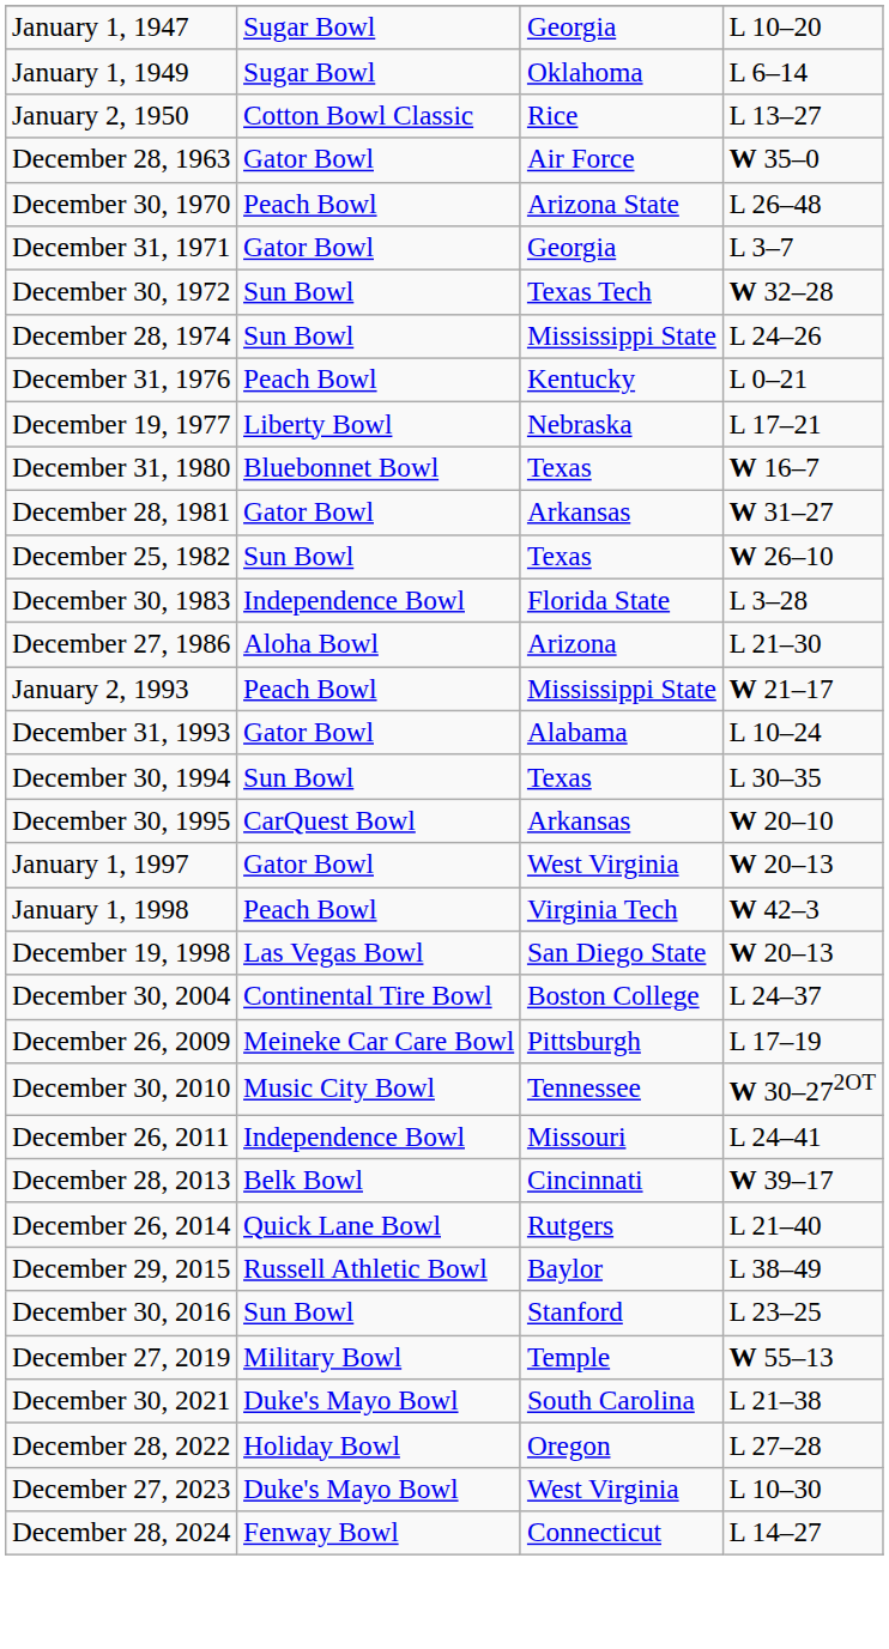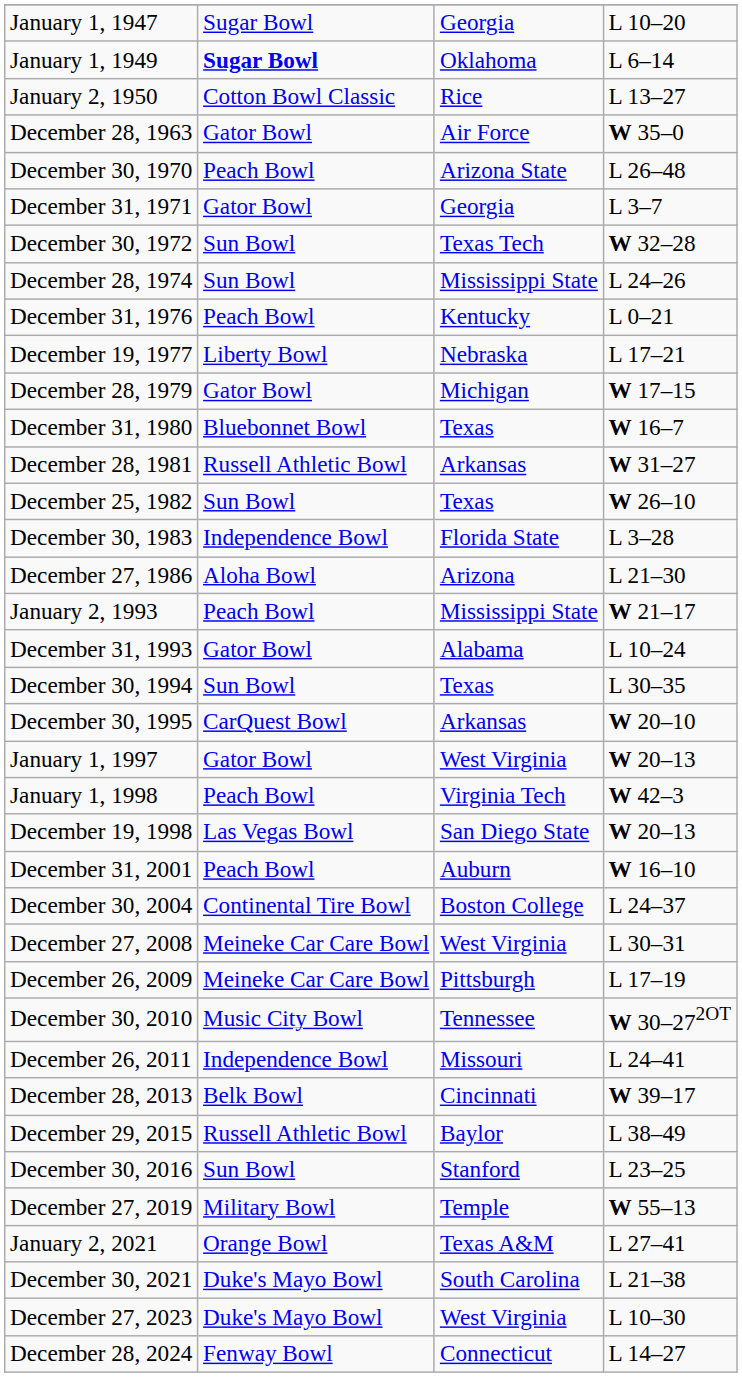 <table class="wikitable">
 <tr>
 </tr>
 <tr>
 <td>January 1, 1947</td>
 <td><a href='#'>Sugar Bowl</a></td>
 <td><a href='#'>Georgia</a></td>
 <td>L 10–20</td>
 </tr>
 <tr>
 <td>January 1, 1949</td>
-<td><a href='#'>Sugar Bowl</a></td>
+<td><strong><a href='#'>Sugar Bowl</a></strong></td>
 <td><a href='#'>Oklahoma</a></td>
 <td>L 6–14</td>
 </tr>
 <tr>
 <td>January 2, 1950</td>
 <td><a href='#'>Cotton Bowl Classic</a></td>
 <td><a href='#'>Rice</a></td>
 <td>L 13–27</td>
 </tr>
 <tr>
 <td>December 28, 1963</td>
 <td><a href='#'>Gator Bowl</a></td>
 <td><a href='#'>Air Force</a></td>
 <td><strong>W</strong> 35–0</td>
 </tr>
 <tr>
 <td>December 30, 1970</td>
 <td><a href='#'>Peach Bowl</a></td>
 <td><a href='#'>Arizona State</a></td>
 <td>L 26–48</td>
 </tr>
 <tr>
 <td>December 31, 1971</td>
 <td><a href='#'>Gator Bowl</a></td>
 <td><a href='#'>Georgia</a></td>
 <td>L 3–7</td>
 </tr>
 <tr>
 <td>December 30, 1972</td>
 <td><a href='#'>Sun Bowl</a></td>
 <td><a href='#'>Texas Tech</a></td>
 <td><strong>W</strong> 32–28</td>
 </tr>
 <tr>
 <td>December 28, 1974</td>
 <td><a href='#'>Sun Bowl</a></td>
 <td><a href='#'>Mississippi State</a></td>
 <td>L 24–26</td>
 </tr>
 <tr>
 <td>December 31, 1976</td>
 <td><a href='#'>Peach Bowl</a></td>
 <td><a href='#'>Kentucky</a></td>
 <td>L 0–21</td>
 </tr>
 <tr>
 <td>December 19, 1977</td>
 <td><a href='#'>Liberty Bowl</a></td>
 <td><a href='#'>Nebraska</a></td>
 <td>L 17–21</td>
 </tr>
 <tr>
+<td>December 28, 1979</td>
+<td><a href='#'>Gator Bowl</a></td>
+<td><a href='#'>Michigan</a></td>
+<td><strong>W</strong> 17–15</td>
+</tr>
+<tr>
 <td>December 31, 1980</td>
 <td><a href='#'>Bluebonnet Bowl</a></td>
 <td><a href='#'>Texas</a></td>
 <td><strong>W</strong> 16–7</td>
 </tr>
 <tr>
 <td>December 28, 1981</td>
-<td><a href='#'>Gator Bowl</a></td>
+<td><a href='#'>Russell Athletic Bowl</a></td>
 <td><a href='#'>Arkansas</a></td>
 <td><strong>W</strong> 31–27</td>
 </tr>
 <tr>
 <td>December 25, 1982</td>
 <td><a href='#'>Sun Bowl</a></td>
 <td><a href='#'>Texas</a></td>
 <td><strong>W</strong> 26–10</td>
 </tr>
 <tr>
 <td>December 30, 1983</td>
 <td><a href='#'>Independence Bowl</a></td>
 <td><a href='#'>Florida State</a></td>
 <td>L 3–28</td>
 </tr>
 <tr>
 <td>December 27, 1986</td>
 <td><a href='#'>Aloha Bowl</a></td>
 <td><a href='#'>Arizona</a></td>
 <td>L 21–30</td>
 </tr>
 <tr>
 <td>January 2, 1993</td>
 <td><a href='#'>Peach Bowl</a></td>
 <td><a href='#'>Mississippi State</a></td>
 <td><strong>W</strong> 21–17</td>
 </tr>
 <tr>
 <td>December 31, 1993</td>
 <td><a href='#'>Gator Bowl</a></td>
 <td><a href='#'>Alabama</a></td>
 <td>L 10–24</td>
 </tr>
 <tr>
 <td>December 30, 1994</td>
 <td><a href='#'>Sun Bowl</a></td>
 <td><a href='#'>Texas</a></td>
 <td>L 30–35</td>
 </tr>
 <tr>
 <td>December 30, 1995</td>
 <td><a href='#'>CarQuest Bowl</a></td>
 <td><a href='#'>Arkansas</a></td>
 <td><strong>W</strong> 20–10</td>
 </tr>
 <tr>
 <td>January 1, 1997</td>
 <td><a href='#'>Gator Bowl</a></td>
 <td><a href='#'>West Virginia</a></td>
 <td><strong>W</strong> 20–13</td>
 </tr>
 <tr>
 <td>January 1, 1998</td>
 <td><a href='#'>Peach Bowl</a></td>
 <td><a href='#'>Virginia Tech</a></td>
 <td><strong>W</strong> 42–3</td>
 </tr>
 <tr>
 <td>December 19, 1998</td>
 <td><a href='#'>Las Vegas Bowl</a></td>
 <td><a href='#'>San Diego State</a></td>
 <td><strong>W</strong> 20–13</td>
 </tr>
 <tr>
+<td>December 31, 2001</td>
+<td><a href='#'>Peach Bowl</a></td>
+<td><a href='#'>Auburn</a></td>
+<td><strong>W</strong> 16–10</td>
+</tr>
+<tr>
 <td>December 30, 2004</td>
 <td><a href='#'>Continental Tire Bowl</a></td>
 <td><a href='#'>Boston College</a></td>
 <td>L 24–37</td>
+</tr>
+<tr>
+<td>December 27, 2008</td>
+<td><a href='#'>Meineke Car Care Bowl</a></td>
+<td><a href='#'>West Virginia</a></td>
+<td>L 30–31</td>
 </tr>
 <tr>
 <td>December 26, 2009</td>
 <td><a href='#'>Meineke Car Care Bowl</a></td>
 <td><a href='#'>Pittsburgh</a></td>
 <td>L 17–19</td>
 </tr>
 <tr>
 <td>December 30, 2010</td>
 <td><a href='#'>Music City Bowl</a></td>
 <td><a href='#'>Tennessee</a></td>
 <td><strong>W</strong> 30–27<sup>2OT</sup></td>
 </tr>
 <tr>
 <td>December 26, 2011</td>
 <td><a href='#'>Independence Bowl</a></td>
 <td><a href='#'>Missouri</a></td>
 <td>L 24–41</td>
 </tr>
 <tr>
 <td>December 28, 2013</td>
 <td><a href='#'>Belk Bowl</a></td>
 <td><a href='#'>Cincinnati</a></td>
 <td><strong>W</strong> 39–17</td>
 </tr>
 <tr>
-<td>December 26, 2014</td>
-<td><a href='#'>Quick Lane Bowl</a></td>
-<td><a href='#'>Rutgers</a></td>
-<td>L 21–40</td>
-</tr>
-<tr>
 <td>December 29, 2015</td>
 <td><a href='#'>Russell Athletic Bowl</a></td>
 <td><a href='#'>Baylor</a></td>
 <td>L 38–49</td>
 </tr>
 <tr>
 <td>December 30, 2016</td>
 <td><a href='#'>Sun Bowl</a></td>
 <td><a href='#'>Stanford</a></td>
 <td>L 23–25</td>
 </tr>
 <tr>
 <td>December 27, 2019</td>
 <td><a href='#'>Military Bowl</a></td>
 <td><a href='#'>Temple</a></td>
 <td><strong>W</strong> 55–13</td>
 </tr>
 <tr>
+<td>January 2, 2021</td>
+<td><a href='#'>Orange Bowl</a></td>
+<td><a href='#'>Texas A&M</a></td>
+<td>L 27–41</td>
+</tr>
+<tr>
 <td>December 30, 2021</td>
 <td><a href='#'>Duke's Mayo Bowl</a></td>
 <td><a href='#'>South Carolina</a></td>
 <td>L 21–38</td>
-</tr>
-<tr>
-<td>December 28, 2022</td>
-<td><a href='#'>Holiday Bowl</a></td>
-<td><a href='#'>Oregon</a></td>
-<td>L 27–28</td>
 </tr>
 <tr>
 <td>December 27, 2023</td>
 <td><a href='#'>Duke's Mayo Bowl</a></td>
 <td><a href='#'>West Virginia</a></td>
 <td>L 10–30</td>
 </tr>
 <tr>
 <td>December 28, 2024</td>
 <td><a href='#'>Fenway Bowl</a></td>
 <td><a href='#'>Connecticut</a></td>
 <td>L 14–27</td>
 </tr>
 </table>
